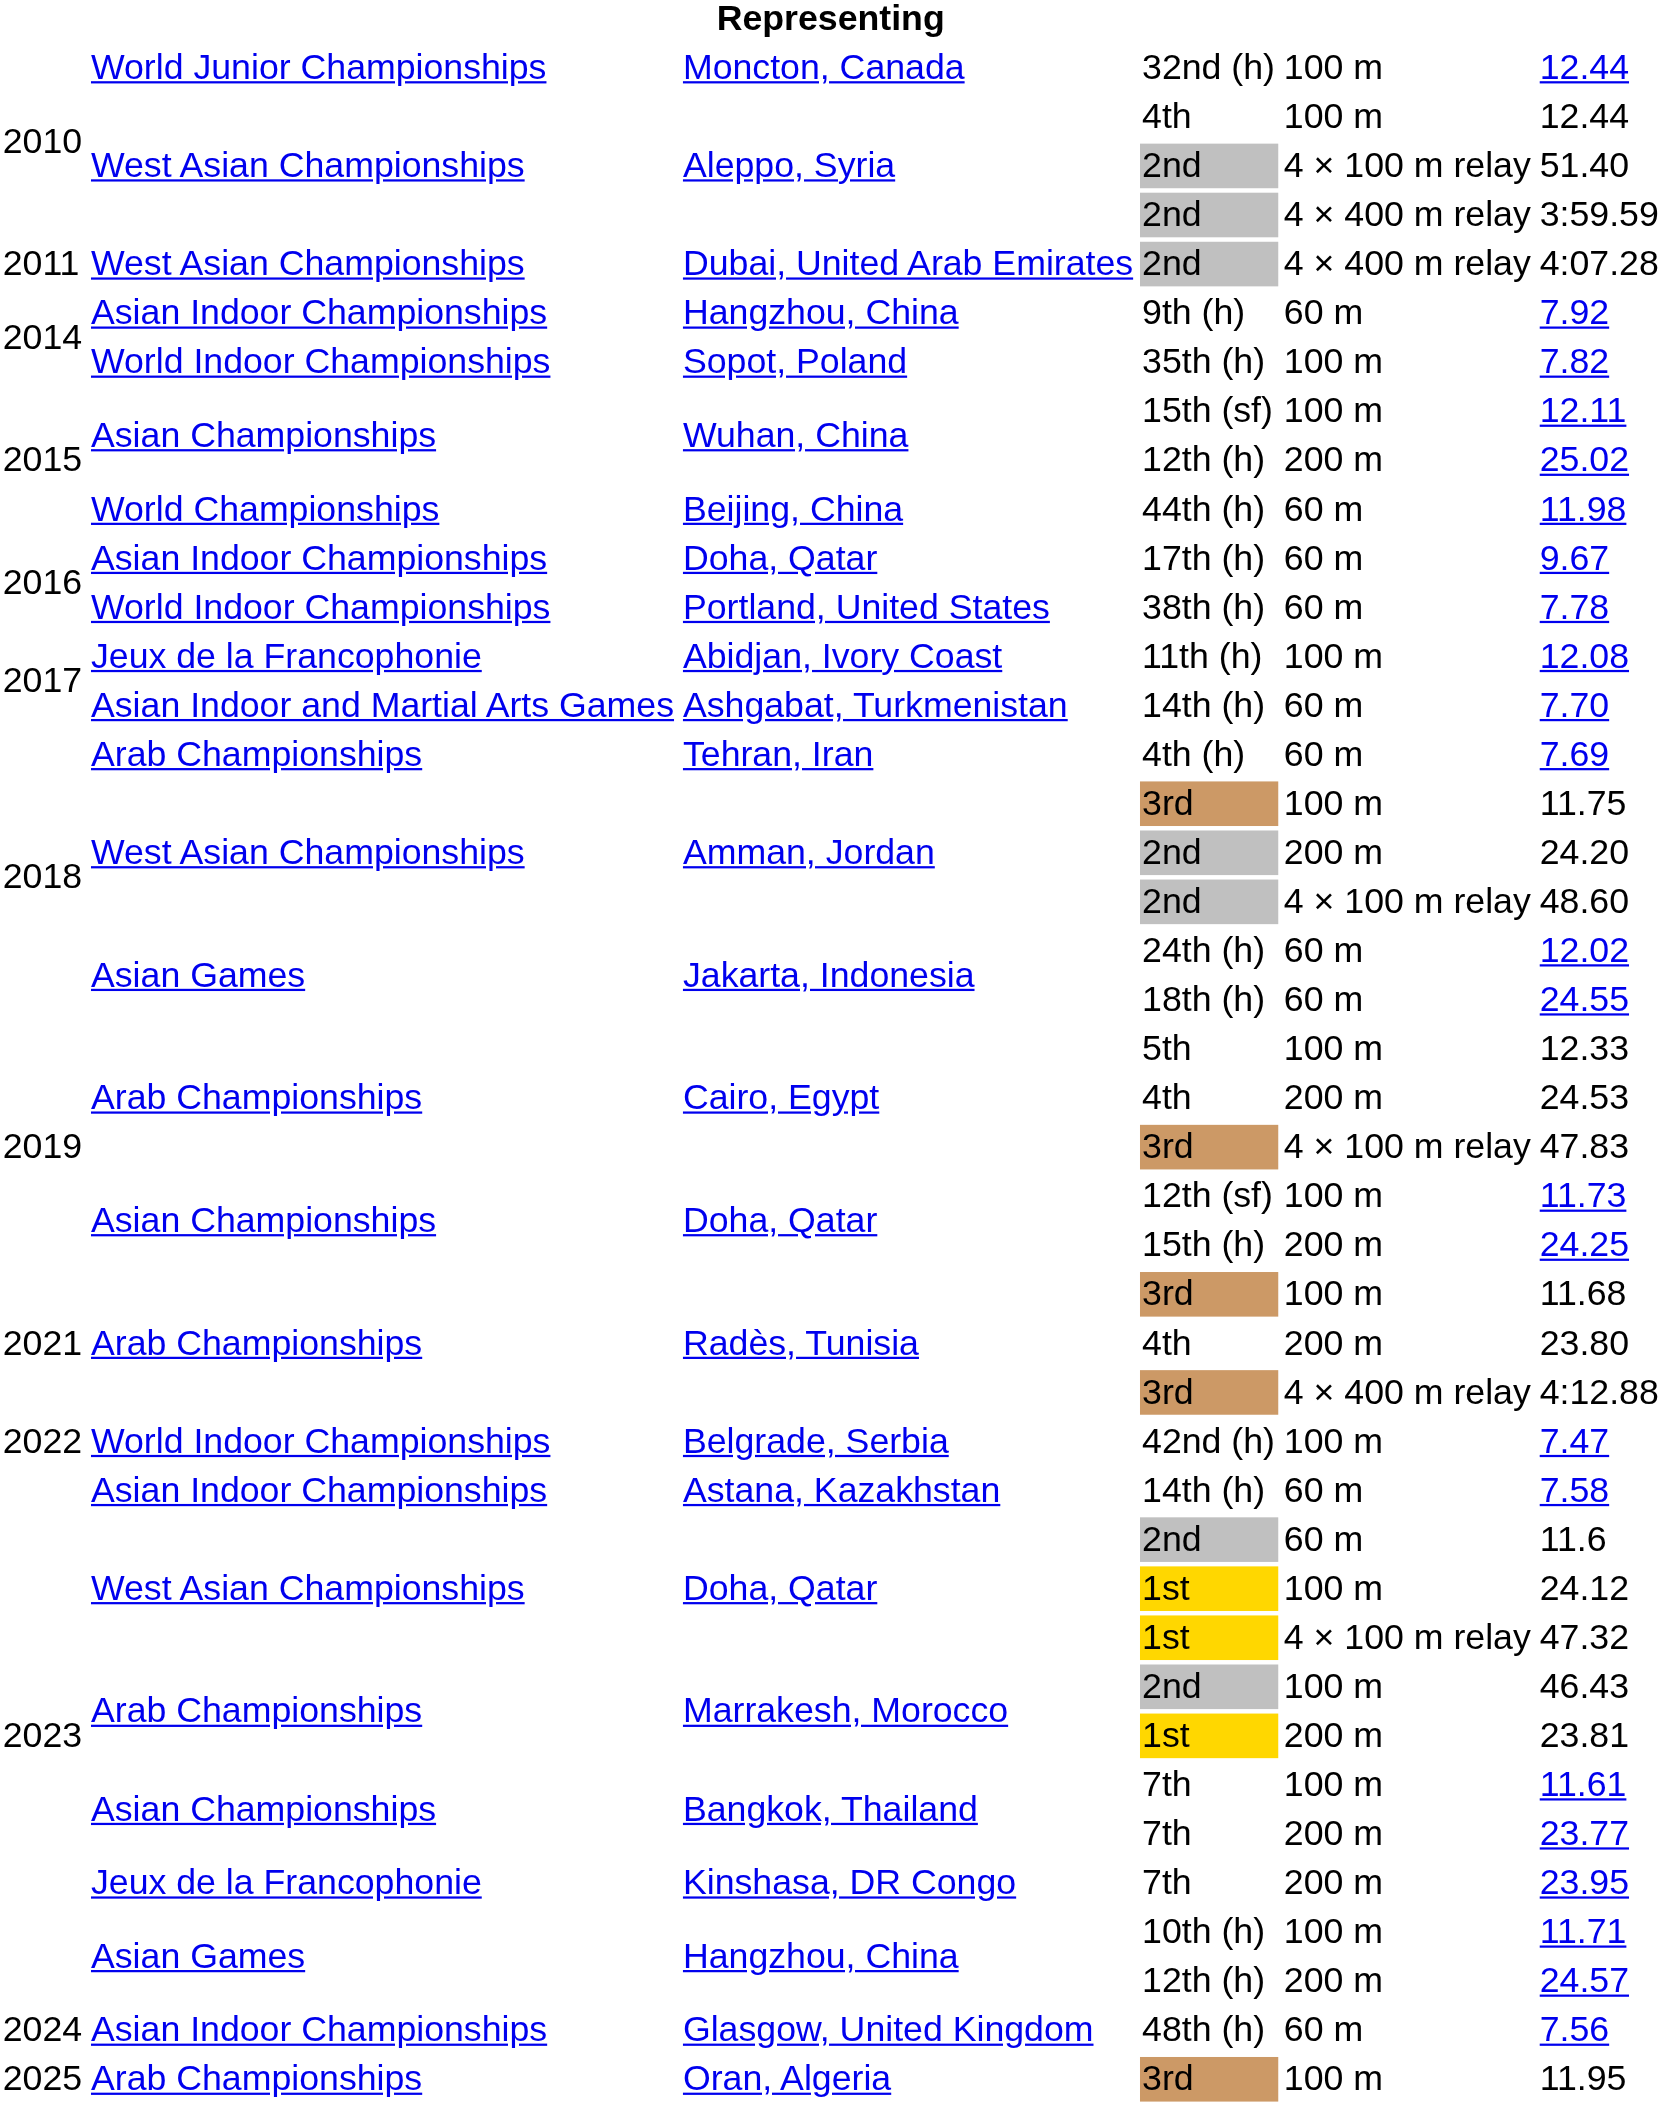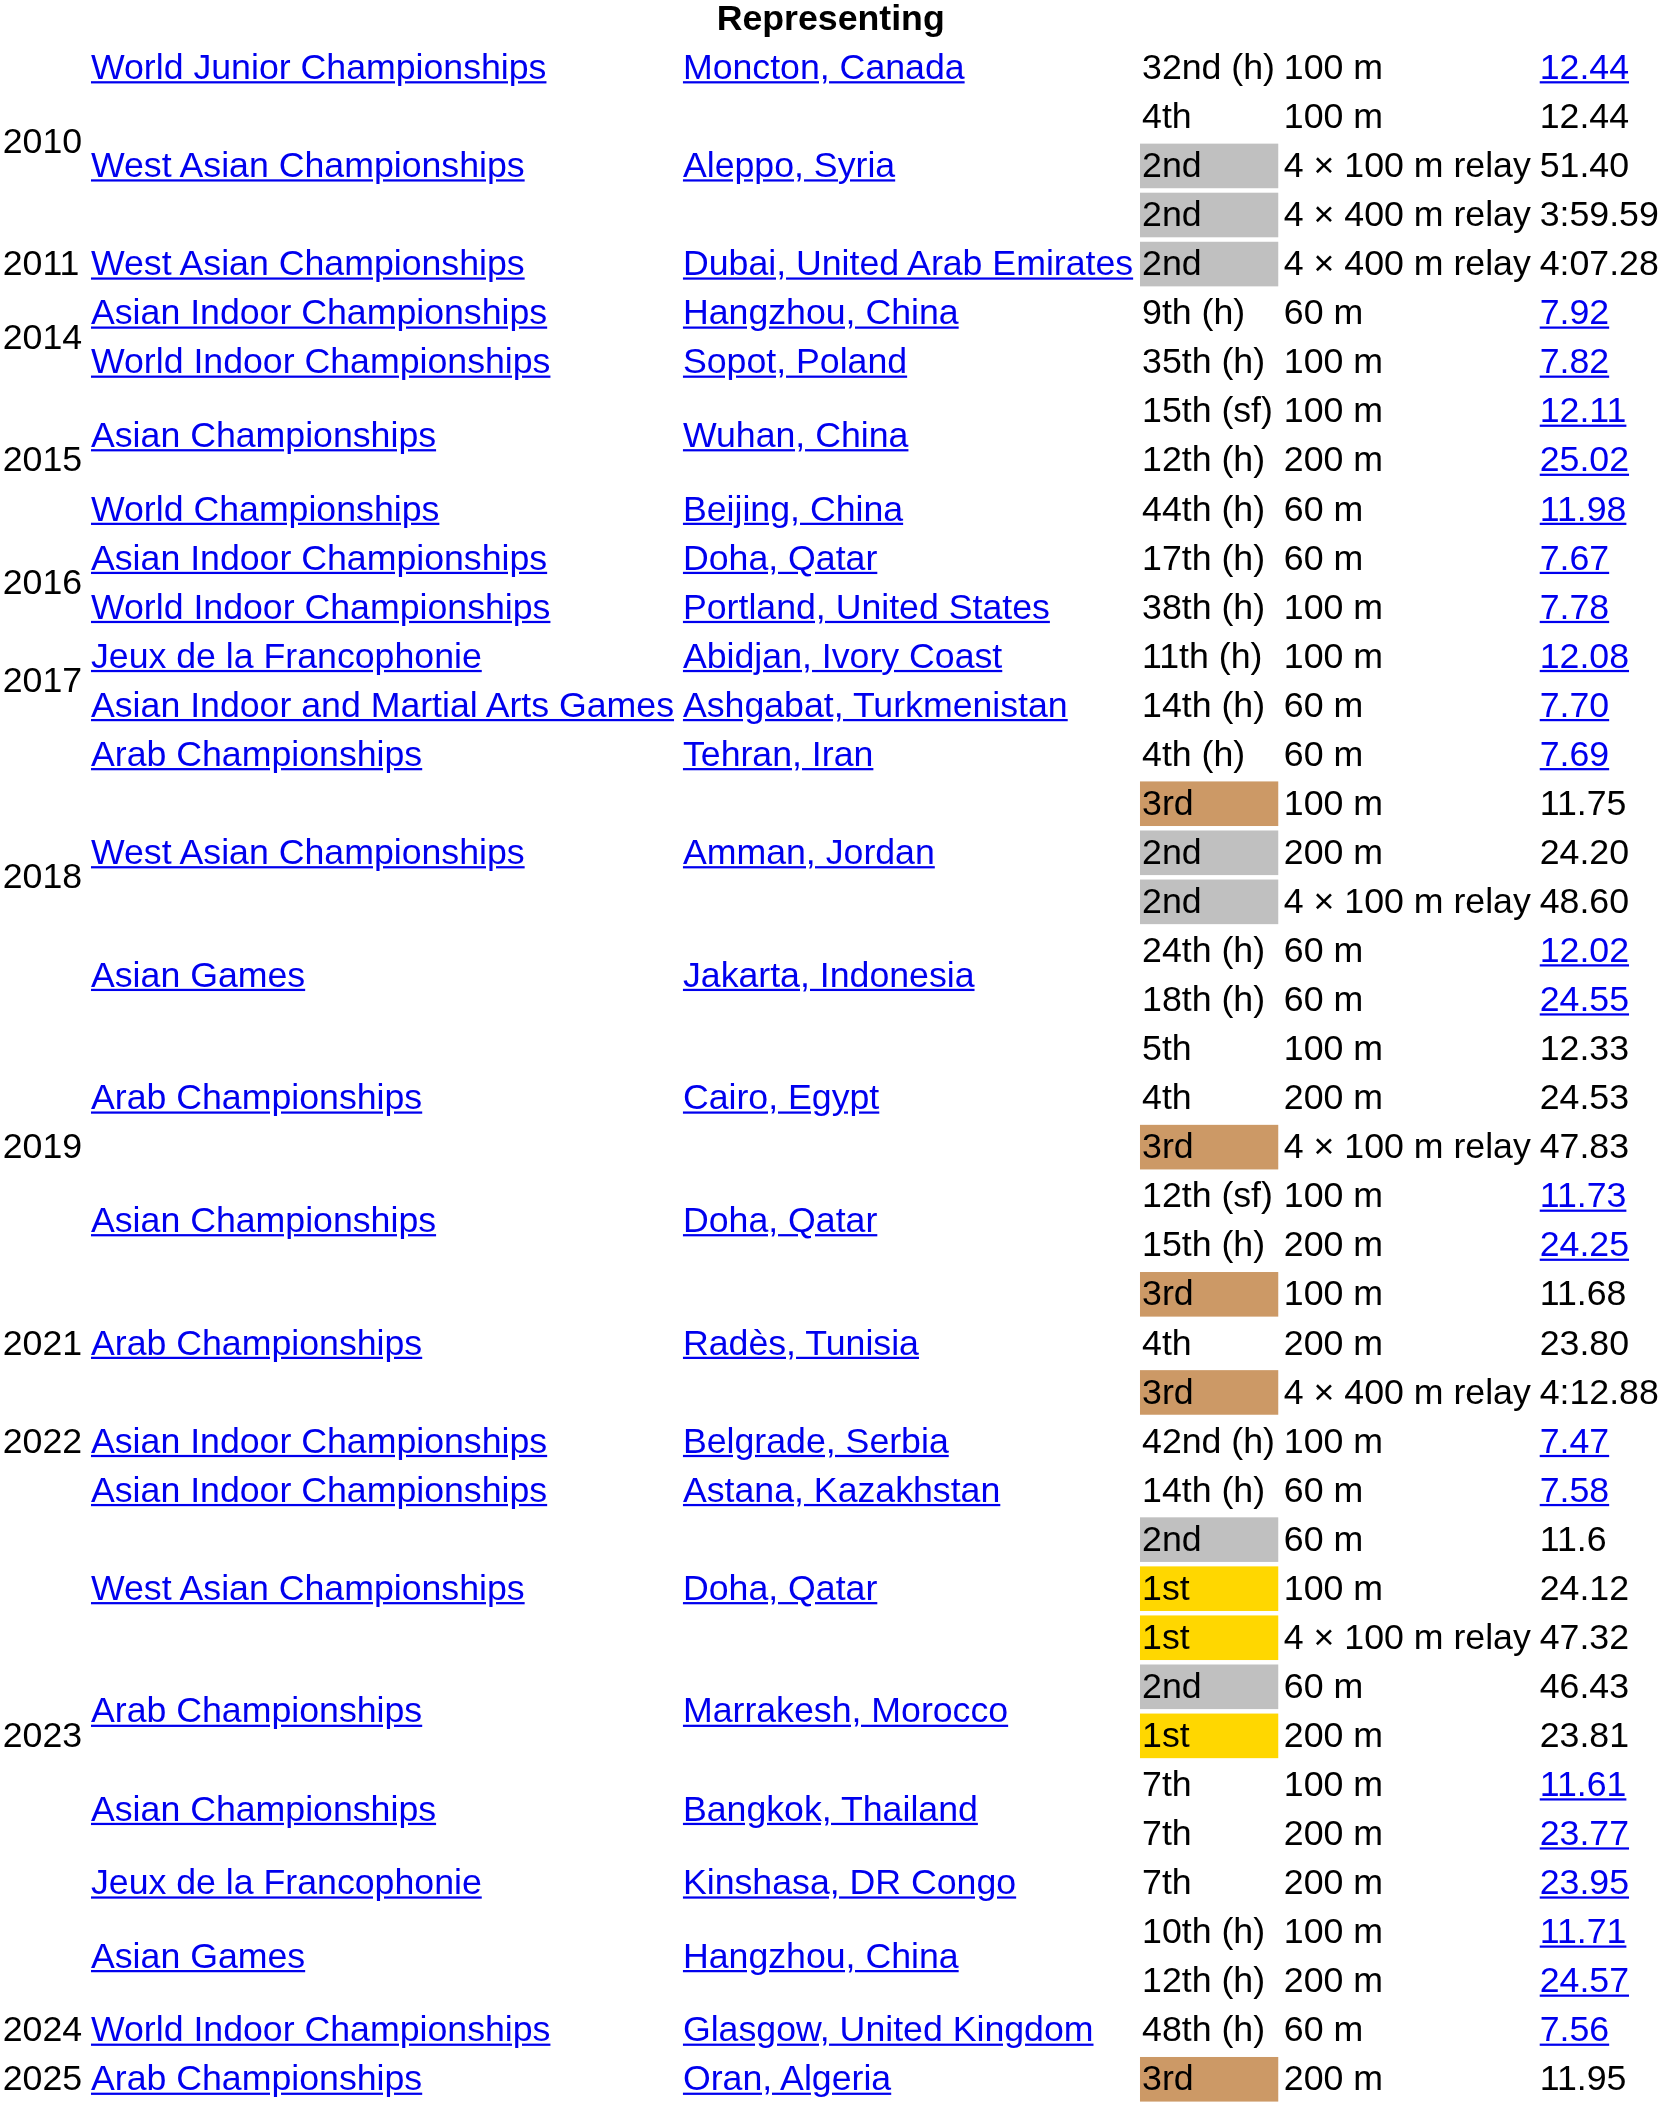 <table>
 <tr>
 <th colspan="6">Representing </th>
 </tr>
 <tr>
 <td rowspan=4>2010</td>
 <td><a href='#'>World Junior Championships</a></td>
 <td><a href='#'>Moncton, Canada</a></td>
 <td>32nd (h)</td>
 <td>100 m</td>
 <td><a href='#'>12.44</a></td>
 </tr>
 <tr>
 <td rowspan=3><a href='#'>West Asian Championships</a></td>
 <td rowspan=3><a href='#'>Aleppo, Syria</a></td>
 <td>4th</td>
 <td>100 m</td>
 <td>12.44</td>
 </tr>
 <tr>
 <td bgcolor=silver>2nd</td>
 <td>4 × 100 m relay</td>
 <td>51.40</td>
 </tr>
 <tr>
 <td bgcolor=silver>2nd</td>
 <td>4 × 400 m relay</td>
 <td>3:59.59</td>
 </tr>
 <tr>
 <td>2011</td>
 <td><a href='#'>West Asian Championships</a></td>
 <td><a href='#'>Dubai, United Arab Emirates</a></td>
 <td bgcolor=silver>2nd</td>
 <td>4 × 400 m relay</td>
 <td>4:07.28</td>
 </tr>
 <tr>
 <td rowspan=2>2014</td>
 <td><a href='#'>Asian Indoor Championships</a></td>
 <td><a href='#'>Hangzhou, China</a></td>
 <td>9th (h)</td>
 <td>60 m</td>
 <td><a href='#'>7.92</a></td>
 </tr>
 <tr>
 <td><a href='#'>World Indoor Championships</a></td>
 <td><a href='#'>Sopot, Poland</a></td>
 <td>35th (h)</td>
 <td>100 m</td>
 <td><a href='#'>7.82</a></td>
 </tr>
 <tr>
 <td rowspan=3>2015</td>
 <td rowspan=2><a href='#'>Asian Championships</a></td>
 <td rowspan=2><a href='#'>Wuhan, China</a></td>
 <td>15th (sf)</td>
 <td>100 m</td>
 <td><a href='#'>12.11</a></td>
 </tr>
 <tr>
 <td>12th (h)</td>
 <td>200 m</td>
 <td><a href='#'>25.02</a></td>
 </tr>
 <tr>
 <td><a href='#'>World Championships</a></td>
 <td><a href='#'>Beijing, China</a></td>
 <td>44th (h)</td>
 <td>60 m</td>
 <td><a href='#'>11.98</a></td>
 </tr>
 <tr>
 <td rowspan=2>2016</td>
 <td><a href='#'>Asian Indoor Championships</a></td>
 <td><a href='#'>Doha, Qatar</a></td>
 <td>17th (h)</td>
 <td>60 m</td>
-<td><a href='#'>9.67</a></td>
+<td><a href='#'>7.67</a></td>
 </tr>
 <tr>
 <td><a href='#'>World Indoor Championships</a></td>
 <td><a href='#'>Portland, United States</a></td>
 <td>38th (h)</td>
-<td>60 m</td>
+<td>100 m</td>
 <td><a href='#'>7.78</a></td>
 </tr>
 <tr>
 <td rowspan=2>2017</td>
 <td><a href='#'>Jeux de la Francophonie</a></td>
 <td><a href='#'>Abidjan, Ivory Coast</a></td>
 <td>11th (h)</td>
 <td>100 m</td>
 <td><a href='#'>12.08</a></td>
 </tr>
 <tr>
 <td><a href='#'>Asian Indoor and Martial Arts Games</a></td>
 <td><a href='#'>Ashgabat, Turkmenistan</a></td>
 <td>14th (h)</td>
 <td>60 m</td>
 <td><a href='#'>7.70</a></td>
 </tr>
 <tr>
 <td rowspan=6>2018</td>
 <td><a href='#'>Arab Championships</a></td>
 <td><a href='#'>Tehran, Iran</a></td>
 <td>4th (h)</td>
 <td>60 m</td>
 <td><a href='#'>7.69</a></td>
 </tr>
 <tr>
 <td rowspan=3><a href='#'>West Asian Championships</a></td>
 <td rowspan=3><a href='#'>Amman, Jordan</a></td>
 <td bgcolor=cc9966>3rd</td>
 <td>100 m</td>
 <td>11.75</td>
 </tr>
 <tr>
 <td bgcolor=silver>2nd</td>
 <td>200 m</td>
 <td>24.20</td>
 </tr>
 <tr>
 <td bgcolor=silver>2nd</td>
 <td>4 × 100 m relay</td>
 <td>48.60</td>
 </tr>
 <tr>
 <td rowspan=2><a href='#'>Asian Games</a></td>
 <td rowspan=2><a href='#'>Jakarta, Indonesia</a></td>
 <td>24th (h)</td>
 <td>60 m</td>
 <td><a href='#'>12.02</a></td>
 </tr>
 <tr>
 <td>18th (h)</td>
 <td>60 m</td>
 <td><a href='#'>24.55</a></td>
 </tr>
 <tr>
 <td rowspan=5>2019</td>
 <td rowspan=3><a href='#'>Arab Championships</a></td>
 <td rowspan=3><a href='#'>Cairo, Egypt</a></td>
 <td>5th</td>
 <td>100 m</td>
 <td>12.33</td>
 </tr>
 <tr>
 <td>4th</td>
 <td>200 m</td>
 <td>24.53</td>
 </tr>
 <tr>
 <td bgcolor=cc9966>3rd</td>
 <td>4 × 100 m relay</td>
 <td>47.83</td>
 </tr>
 <tr>
 <td rowspan=2><a href='#'>Asian Championships</a></td>
 <td rowspan=2><a href='#'>Doha, Qatar</a></td>
 <td>12th (sf)</td>
 <td>100 m</td>
 <td><a href='#'>11.73</a></td>
 </tr>
 <tr>
 <td>15th (h)</td>
 <td>200 m</td>
 <td><a href='#'>24.25</a></td>
 </tr>
 <tr>
 <td rowspan=3>2021</td>
 <td rowspan=3><a href='#'>Arab Championships</a></td>
 <td rowspan=3><a href='#'>Radès, Tunisia</a></td>
 <td bgcolor=cc9966>3rd</td>
 <td>100 m</td>
 <td>11.68</td>
 </tr>
 <tr>
 <td>4th</td>
 <td>200 m</td>
 <td>23.80</td>
 </tr>
 <tr>
 <td bgcolor=cc9966>3rd</td>
 <td>4 × 400 m relay</td>
 <td>4:12.88</td>
 </tr>
 <tr>
 <td>2022</td>
-<td><a href='#'>World Indoor Championships</a></td>
+<td><a href='#'>Asian Indoor Championships</a></td>
 <td><a href='#'>Belgrade, Serbia</a></td>
 <td>42nd (h)</td>
 <td>100 m</td>
 <td><a href='#'>7.47</a></td>
 </tr>
 <tr>
 <td rowspan=11>2023</td>
 <td><a href='#'>Asian Indoor Championships</a></td>
 <td><a href='#'>Astana, Kazakhstan</a></td>
 <td>14th (h)</td>
 <td>60 m</td>
 <td><a href='#'>7.58</a></td>
 </tr>
 <tr>
 <td rowspan=3><a href='#'>West Asian Championships</a></td>
 <td rowspan=3><a href='#'>Doha, Qatar</a></td>
 <td bgcolor=silver>2nd</td>
 <td>60 m</td>
 <td>11.6</td>
 </tr>
 <tr>
 <td bgcolor=gold>1st</td>
 <td>100 m</td>
 <td>24.12</td>
 </tr>
 <tr>
 <td bgcolor=gold>1st</td>
 <td>4 × 100 m relay</td>
 <td>47.32</td>
 </tr>
 <tr>
 <td rowspan=2><a href='#'>Arab Championships</a></td>
 <td rowspan=2><a href='#'>Marrakesh, Morocco</a></td>
 <td bgcolor=silver>2nd</td>
-<td>100 m</td>
+<td>60 m</td>
 <td>46.43</td>
 </tr>
 <tr>
 <td bgcolor=gold>1st</td>
 <td>200 m</td>
 <td>23.81</td>
 </tr>
 <tr>
 <td rowspan=2><a href='#'>Asian Championships</a></td>
 <td rowspan=2><a href='#'>Bangkok, Thailand</a></td>
 <td>7th</td>
 <td>100 m</td>
 <td><a href='#'>11.61</a></td>
 </tr>
 <tr>
 <td>7th</td>
 <td>200 m</td>
 <td><a href='#'>23.77</a></td>
 </tr>
 <tr>
 <td><a href='#'>Jeux de la Francophonie</a></td>
 <td><a href='#'>Kinshasa, DR Congo</a></td>
 <td>7th</td>
 <td>200 m</td>
 <td><a href='#'>23.95</a></td>
 </tr>
 <tr>
 <td rowspan=2><a href='#'>Asian Games</a></td>
 <td rowspan=2><a href='#'>Hangzhou, China</a></td>
 <td>10th (h)</td>
 <td>100 m</td>
 <td><a href='#'>11.71</a></td>
 </tr>
 <tr>
 <td>12th (h)</td>
 <td>200 m</td>
 <td><a href='#'>24.57</a></td>
 </tr>
 <tr>
 <td>2024</td>
-<td><a href='#'>Asian Indoor Championships</a></td>
+<td><a href='#'>World Indoor Championships</a></td>
 <td><a href='#'>Glasgow, United Kingdom</a></td>
 <td>48th (h)</td>
 <td>60 m</td>
 <td><a href='#'>7.56</a></td>
 </tr>
 <tr>
 <td>2025</td>
 <td><a href='#'>Arab Championships</a></td>
 <td><a href='#'>Oran, Algeria</a></td>
 <td bgcolor=cc9966>3rd</td>
-<td>100 m</td>
+<td>200 m</td>
 <td>11.95</td>
 </tr>
 </table>
